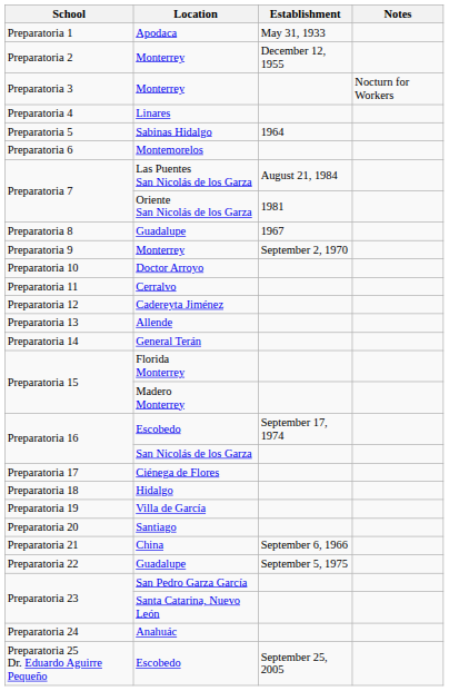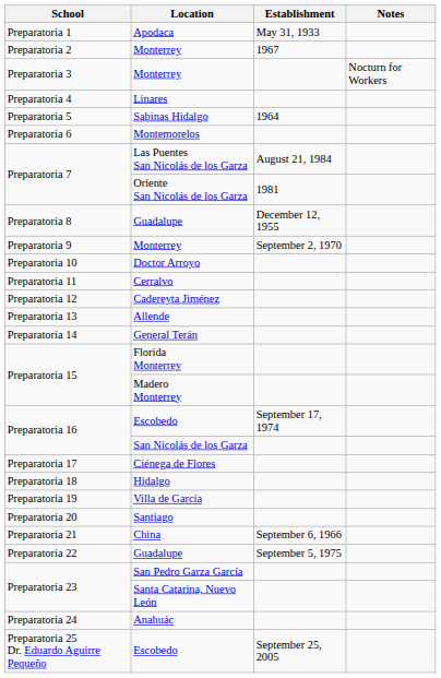 <table class="wikitable">
 <tr>
 <th>School</th>
 <th>Location</th>
 <th>Establishment</th>
 <th>Notes</th>
 </tr>
 <tr>
 <td>Preparatoria 1</td>
 <td><a href='#'>Apodaca</a></td>
 <td>May 31, 1933</td>
 <td></td>
 </tr>
 <tr>
 <td>Preparatoria 2</td>
 <td><a href='#'>Monterrey</a></td>
-<td>December 12, 1955</td>
+<td>1967</td>
 <td></td>
 </tr>
 <tr>
 <td>Preparatoria 3</td>
 <td><a href='#'>Monterrey</a></td>
 <td></td>
 <td>Nocturn for Workers</td>
 </tr>
 <tr>
 <td>Preparatoria 4</td>
 <td><a href='#'>Linares</a></td>
 <td></td>
 </tr>
 <tr>
 <td>Preparatoria 5</td>
 <td><a href='#'>Sabinas Hidalgo</a></td>
 <td>1964</td>
 <td></td>
 </tr>
 <tr>
 <td>Preparatoria 6</td>
 <td><a href='#'>Montemorelos</a></td>
 <td></td>
 </tr>
 <tr>
 <td rowspan=2>Preparatoria 7</td>
 <td>Las Puentes<br><a href='#'>San Nicolás de los Garza</a></td>
 <td>August 21, 1984</td>
 <td></td>
 </tr>
 <tr>
 <td>Oriente<br><a href='#'>San Nicolás de los Garza</a></td>
 <td>1981</td>
 <td></td>
 </tr>
 <tr>
 <td>Preparatoria 8</td>
 <td><a href='#'>Guadalupe</a></td>
-<td>1967</td>
+<td>December 12, 1955</td>
 <td></td>
 </tr>
 <tr>
 <td>Preparatoria 9</td>
 <td><a href='#'>Monterrey</a></td>
 <td>September 2, 1970</td>
 <td></td>
 </tr>
 <tr>
 <td>Preparatoria 10</td>
 <td><a href='#'>Doctor Arroyo</a></td>
 <td></td>
 <td></td>
 </tr>
 <tr>
 <td>Preparatoria 11</td>
 <td><a href='#'>Cerralvo</a></td>
 <td></td>
 <td></td>
 </tr>
 <tr>
 <td>Preparatoria 12</td>
 <td><a href='#'>Cadereyta Jiménez</a></td>
 <td></td>
 <td></td>
 </tr>
 <tr>
 <td>Preparatoria 13</td>
 <td><a href='#'>Allende</a></td>
 <td></td>
 <td></td>
 </tr>
 <tr>
 <td>Preparatoria 14</td>
 <td><a href='#'>General Terán</a></td>
 <td></td>
 <td></td>
 </tr>
 <tr>
 <td rowspan=2>Preparatoria 15</td>
 <td>Florida<br><a href='#'>Monterrey</a></td>
 <td></td>
 <td></td>
 </tr>
 <tr>
 <td>Madero<br><a href='#'>Monterrey</a></td>
 <td></td>
 <td></td>
 </tr>
 <tr>
 <td rowspan=2>Preparatoria 16</td>
 <td><a href='#'>Escobedo</a></td>
 <td>September 17, 1974</td>
 <td></td>
 </tr>
 <tr>
 <td><a href='#'>San Nicolás de los Garza</a></td>
 <td></td>
 <td></td>
 </tr>
 <tr>
 <td>Preparatoria 17</td>
 <td><a href='#'>Ciénega de Flores</a></td>
 <td></td>
 <td></td>
 </tr>
 <tr>
 <td>Preparatoria 18</td>
 <td><a href='#'>Hidalgo</a></td>
 <td></td>
 <td></td>
 </tr>
 <tr>
 <td>Preparatoria 19</td>
 <td><a href='#'>Villa de García</a></td>
 <td></td>
 <td></td>
 </tr>
 <tr>
 <td>Preparatoria 20</td>
 <td><a href='#'>Santiago</a></td>
 <td></td>
 <td></td>
 </tr>
 <tr>
 <td>Preparatoria 21</td>
 <td><a href='#'>China</a></td>
 <td>September 6, 1966</td>
 <td></td>
 </tr>
 <tr>
 <td>Preparatoria 22</td>
 <td><a href='#'>Guadalupe</a></td>
 <td>September 5, 1975</td>
 <td></td>
 </tr>
 <tr>
 <td rowspan=2>Preparatoria 23</td>
 <td><a href='#'>San Pedro Garza García</a></td>
 <td></td>
 <td></td>
 </tr>
 <tr>
 <td><a href='#'>Santa Catarina, Nuevo León</a></td>
 <td></td>
 <td></td>
 </tr>
 <tr>
 <td>Preparatoria 24</td>
 <td><a href='#'>Anahuác</a></td>
 <td></td>
 <td></td>
 </tr>
 <tr>
 <td>Preparatoria 25<br>Dr. <a href='#'>Eduardo Aguirre Pequeño</a></td>
 <td><a href='#'>Escobedo</a></td>
 <td>September 25, 2005</td>
 <td></td>
 </tr>
 </table>
